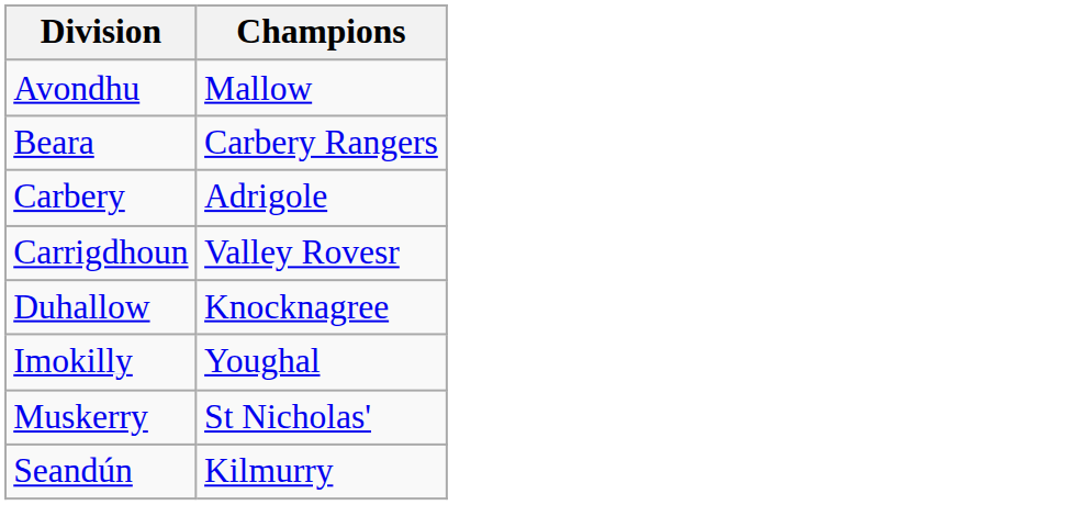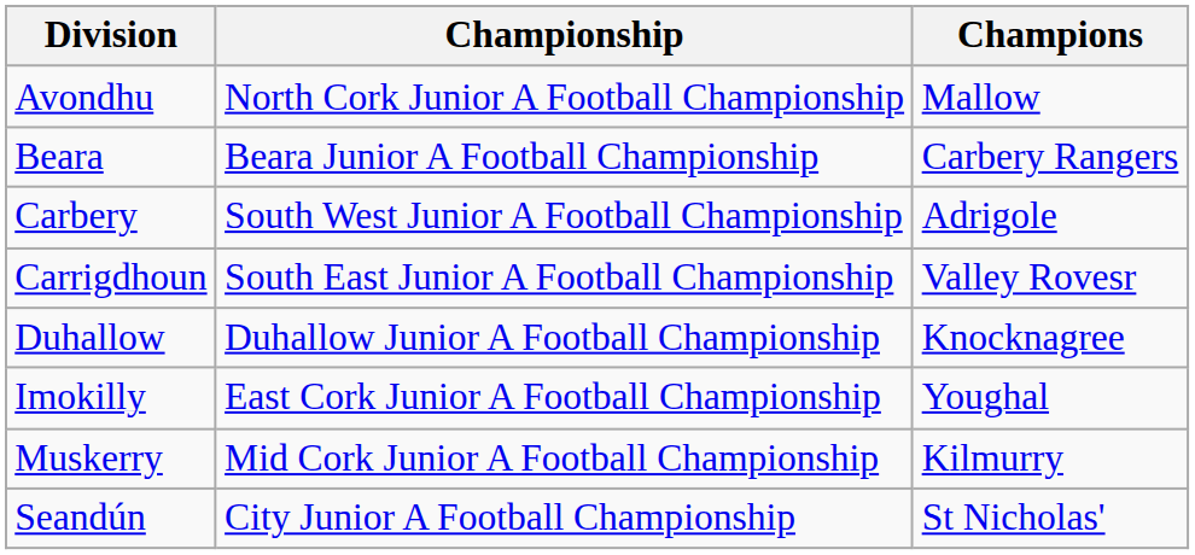 <table class="wikitable">
 <tr>
 <th>Division</th>
+<th>Championship</th>
 <th>Champions</th>
 </tr>
 <tr>
 <td><a href='#'>Avondhu</a></td>
+<td><a href='#'>North Cork Junior A Football Championship</a></td>
 <td><a href='#'>Mallow</a></td>
 </tr>
 <tr>
 <td><a href='#'>Beara</a></td>
+<td><a href='#'>Beara Junior A Football Championship</a></td>
 <td><a href='#'>Carbery Rangers</a></td>
 </tr>
 <tr>
 <td><a href='#'>Carbery</a></td>
+<td><a href='#'>South West Junior A Football Championship</a></td>
 <td><a href='#'>Adrigole</a></td>
 </tr>
 <tr>
 <td><a href='#'>Carrigdhoun</a></td>
+<td><a href='#'>South East Junior A Football Championship</a></td>
 <td><a href='#'>Valley Rovesr</a></td>
 </tr>
 <tr>
 <td><a href='#'>Duhallow</a></td>
+<td><a href='#'>Duhallow Junior A Football Championship</a></td>
 <td><a href='#'>Knocknagree</a></td>
 </tr>
 <tr>
 <td><a href='#'>Imokilly</a></td>
+<td><a href='#'>East Cork Junior A Football Championship</a></td>
 <td><a href='#'>Youghal</a></td>
 </tr>
 <tr>
 <td><a href='#'>Muskerry</a></td>
-<td><a href='#'>St Nicholas'</a></td>
+<td><a href='#'>Mid Cork Junior A Football Championship</a></td>
+<td><a href='#'>Kilmurry</a></td>
 </tr>
 <tr>
 <td><a href='#'>Seandún</a></td>
-<td><a href='#'>Kilmurry</a></td>
+<td><a href='#'>City Junior A Football Championship</a></td>
+<td><a href='#'>St Nicholas'</a></td>
 </tr>
 </table>
